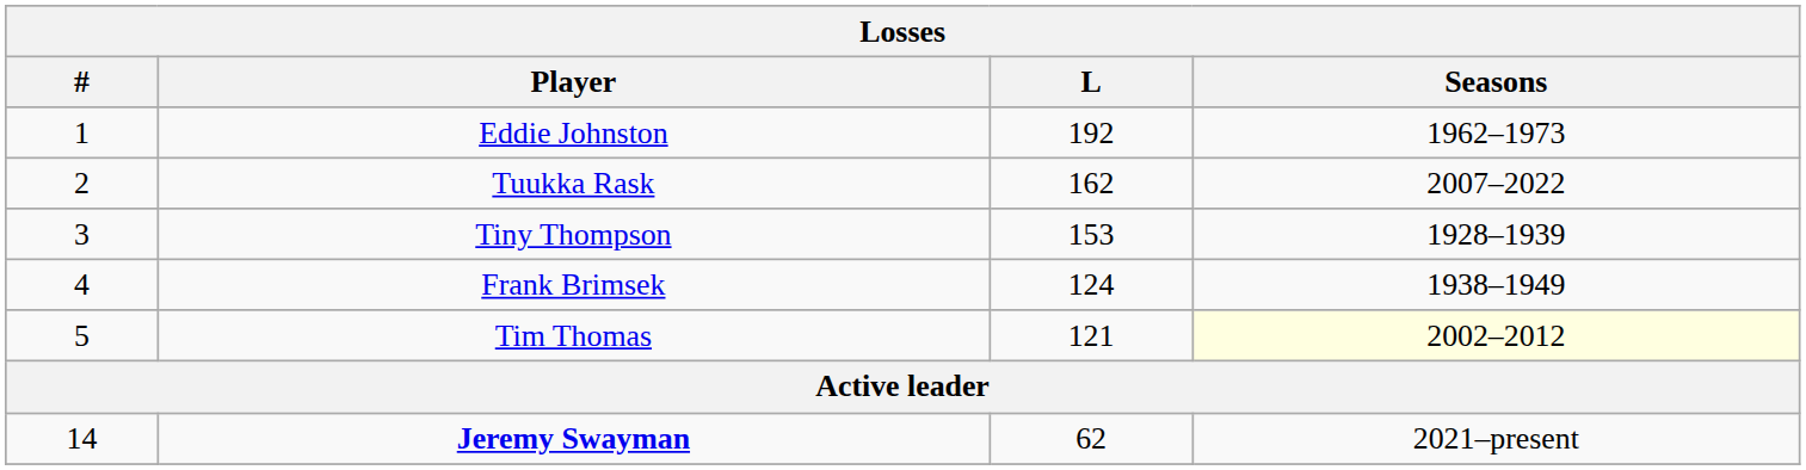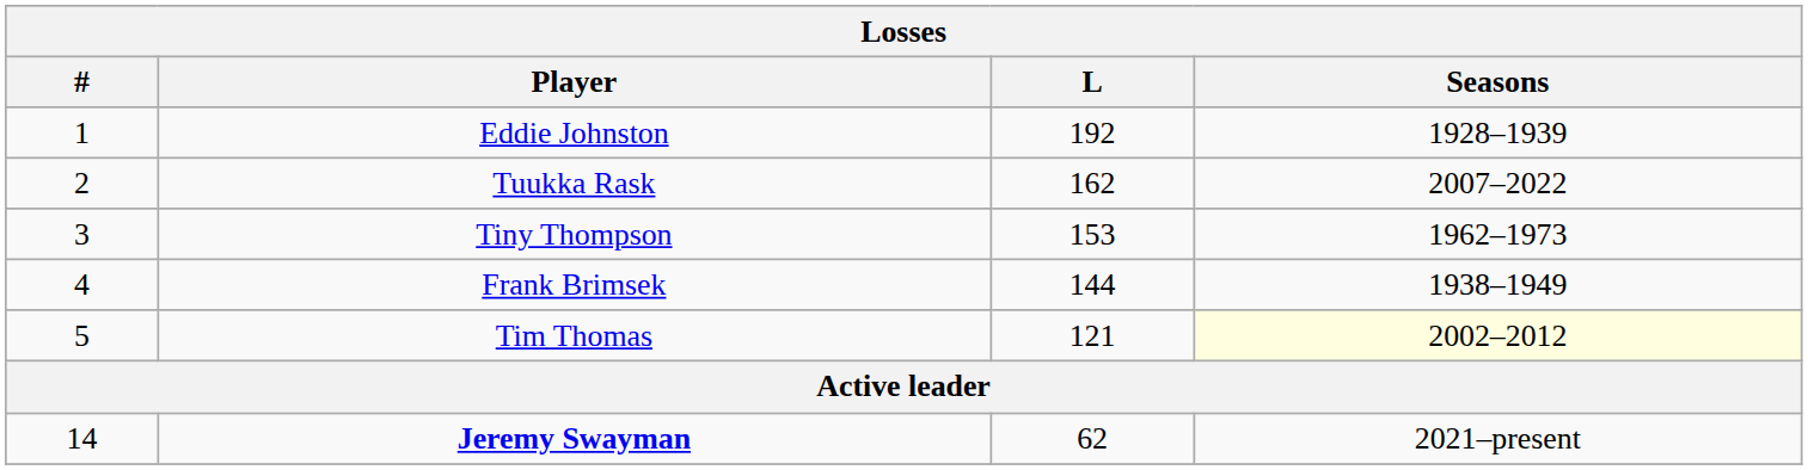 <table class="wikitable" style="text-align: center; font-size: 95%" width="70%">
 <tr>
 <th colspan="4">Losses</th>
 </tr>
 <tr>
 <th>#</th>
 <th>Player</th>
 <th>L</th>
 <th>Seasons</th>
 </tr>
 <tr>
 <td>1</td>
 <td><a href='#'>Eddie Johnston</a></td>
 <td>192</td>
-<td>1962–1973</td>
+<td>1928–1939</td>
 </tr>
 <tr>
 <td>2</td>
 <td><a href='#'>Tuukka Rask</a></td>
 <td>162</td>
 <td>2007–2022</td>
 </tr>
 <tr>
 <td>3</td>
 <td><a href='#'>Tiny Thompson</a></td>
 <td>153</td>
-<td>1928–1939</td>
+<td>1962–1973</td>
 </tr>
 <tr>
 <td>4</td>
 <td><a href='#'>Frank Brimsek</a></td>
-<td>124</td>
+<td>144</td>
 <td>1938–1949</td>
 </tr>
 <tr>
 <td>5</td>
 <td><a href='#'>Tim Thomas</a></td>
 <td>121</td>
 <td style="background: lightyellow;">2002–2012</td>
 </tr>
 <tr>
 <th colspan="4">Active leader</th>
 </tr>
 <tr>
 <td>14</td>
 <td><strong><a href='#'>Jeremy Swayman</a></strong></td>
 <td>62</td>
 <td>2021–present</td>
 </tr>
 </table>
